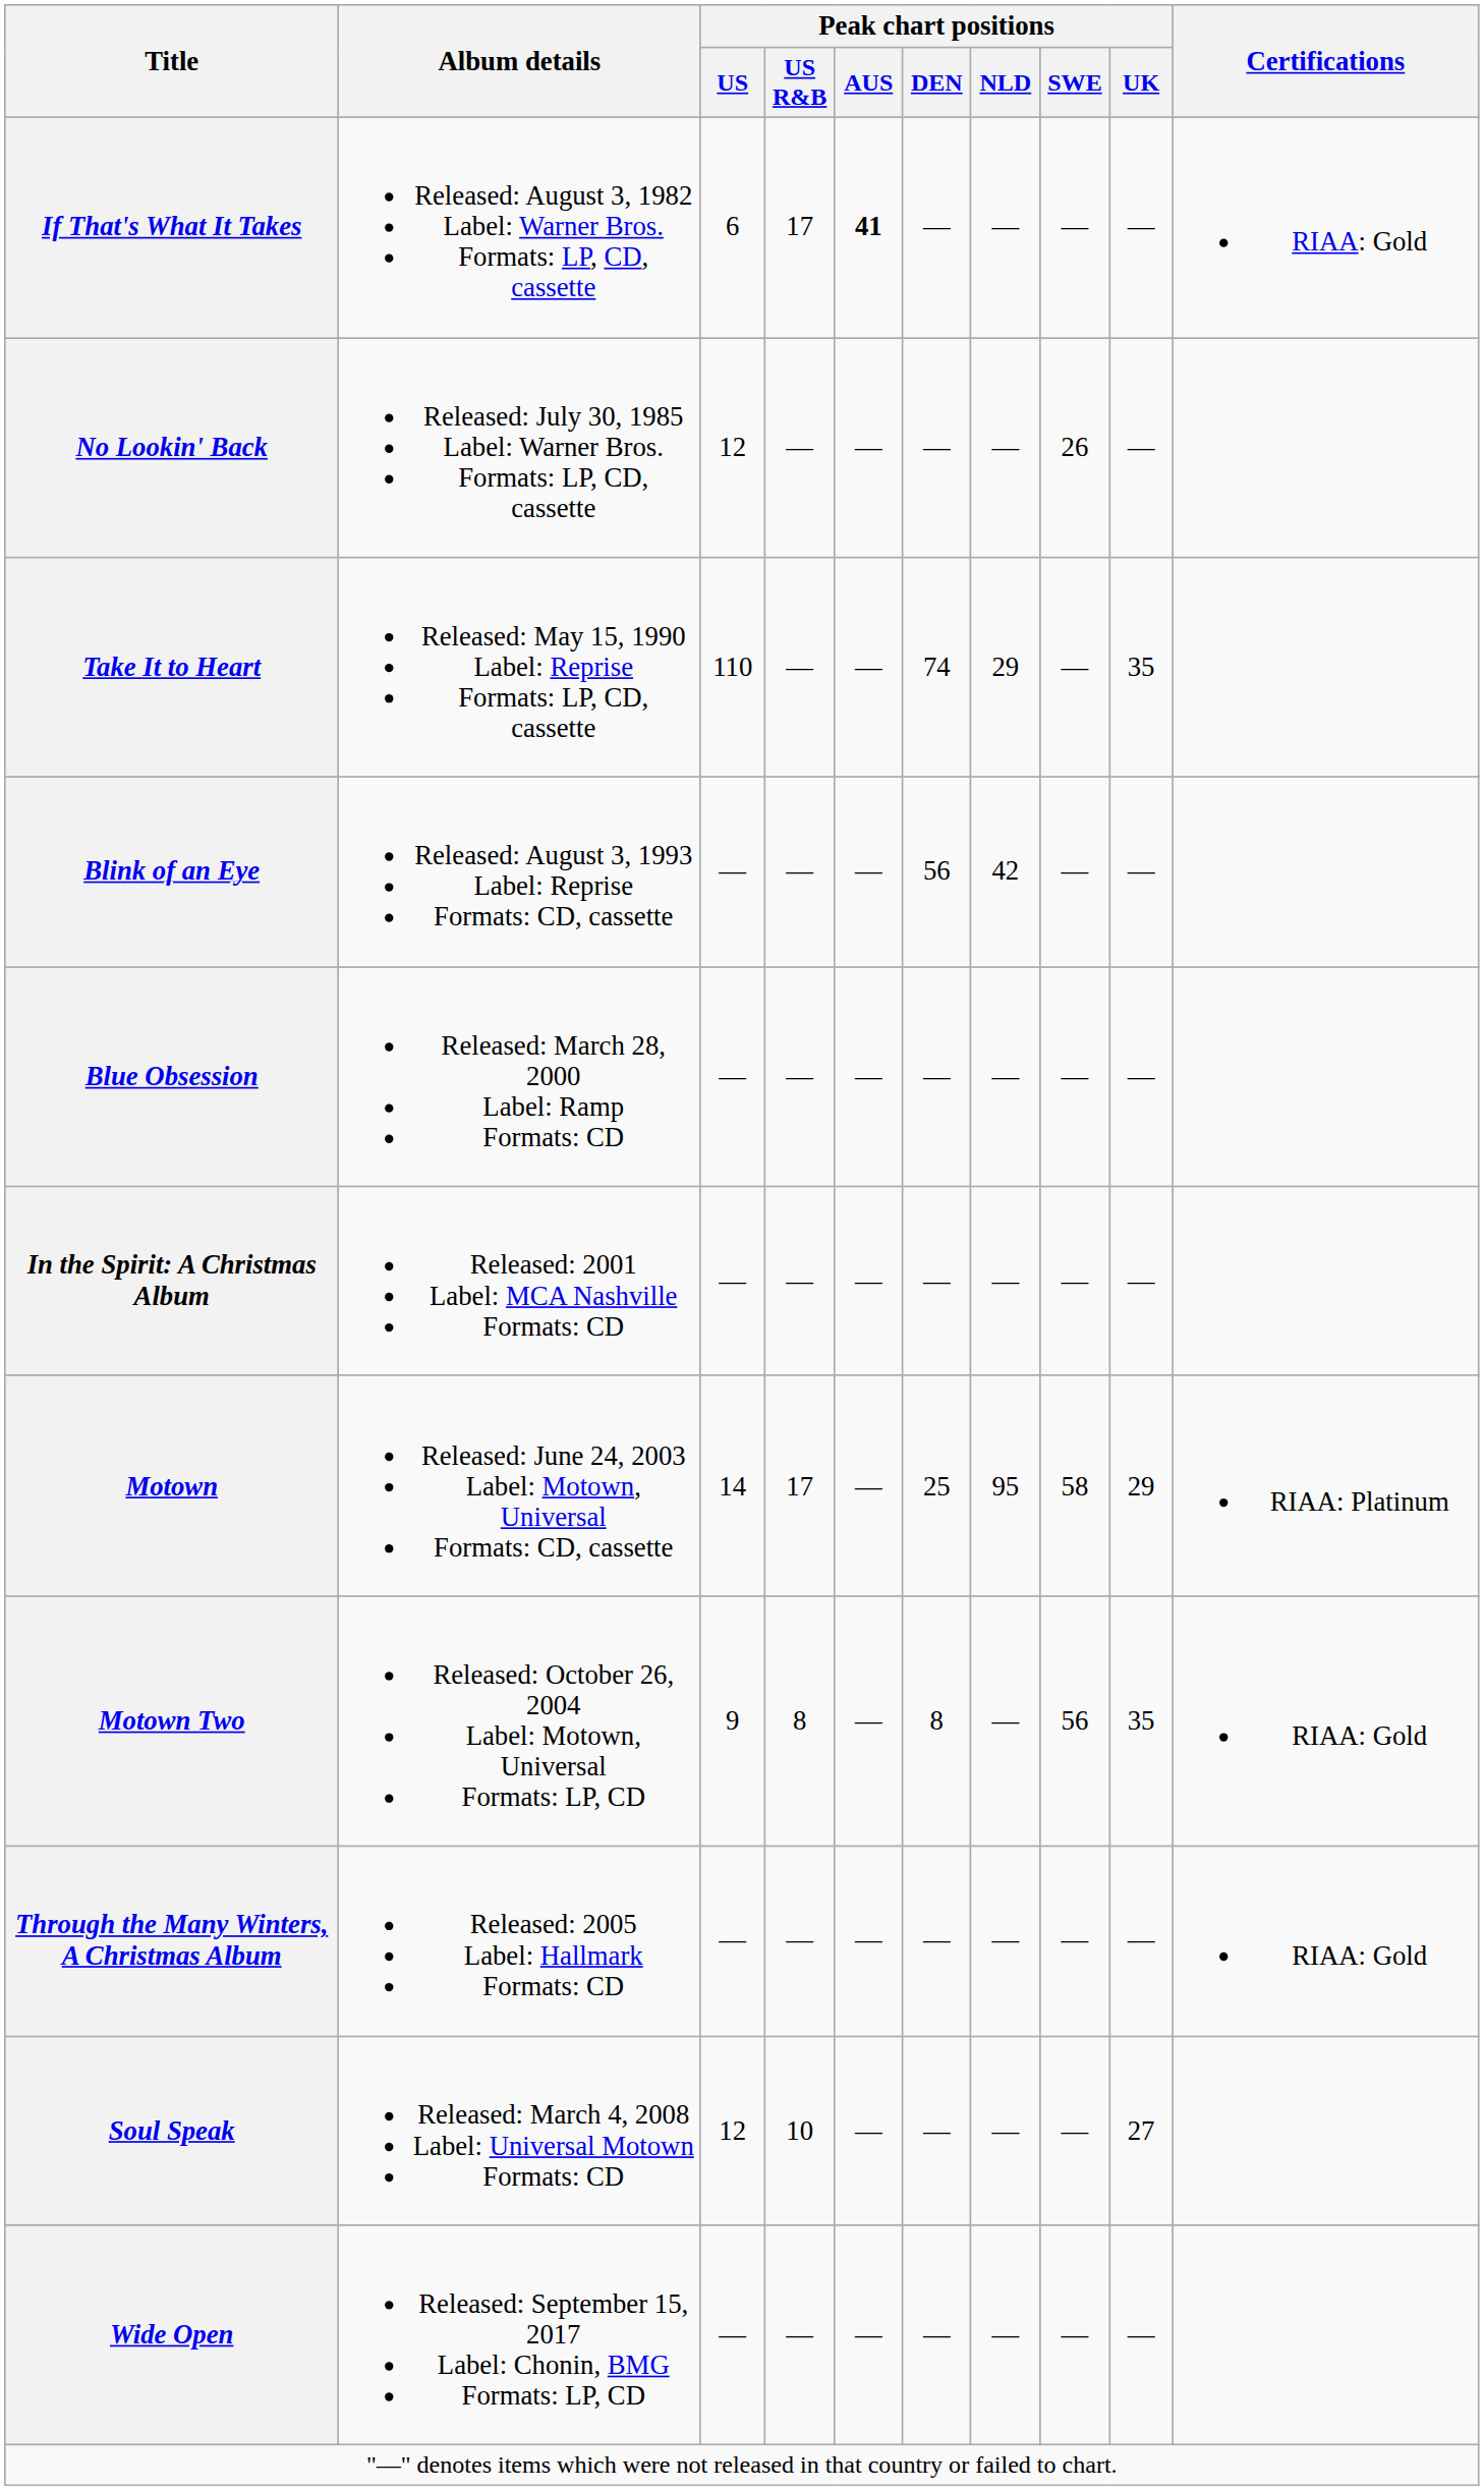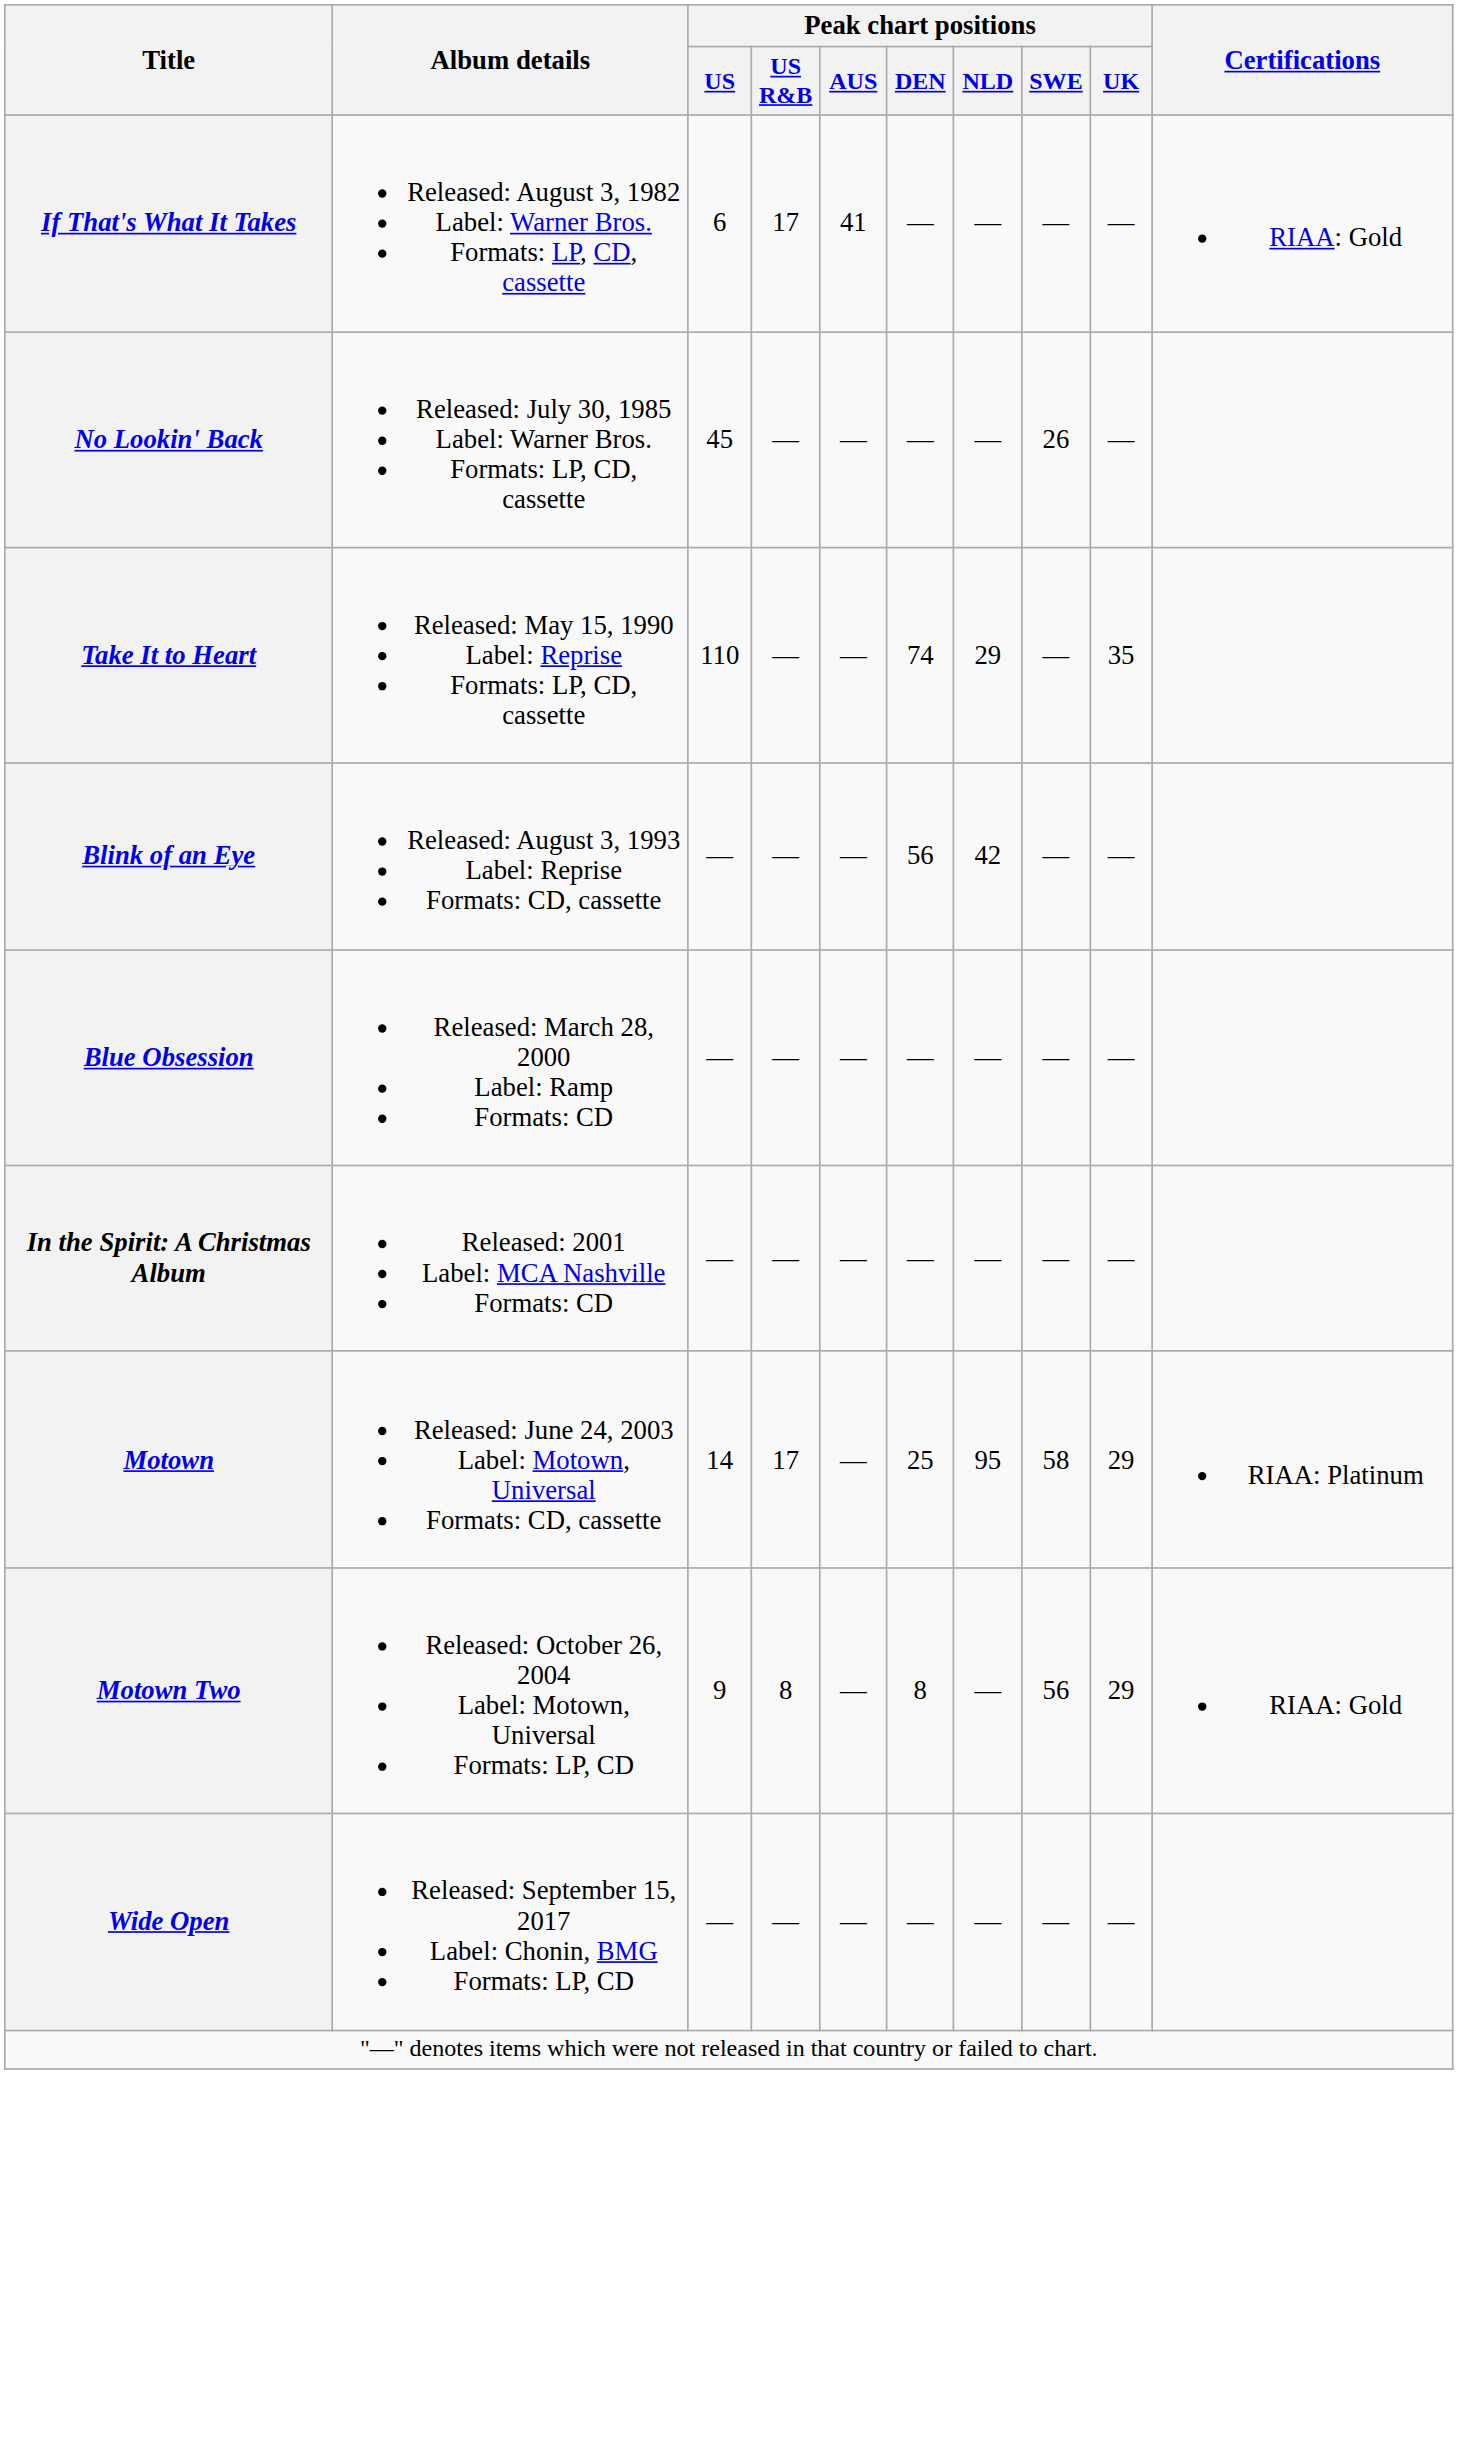 <table class="wikitable plainrowheaders" style="text-align:center;">
 <tr>
 <th scope="col" rowspan="2" style="width:17em;">Title</th>
 <th scope="col" rowspan="2" style="width:17em;">Album details</th>
 <th scope="col" colspan="7">Peak chart positions</th>
 <th scope="col" rowspan="2" style="width:14em;"><a href='#'>Certifications</a></th>
 </tr>
 <tr>
 <th scope="col" style="width:2.5em;font-size:90%;"><a href='#'>US</a><br></th>
 <th scope="col" style="width:2.5em;font-size:90%;"><a href='#'>US R&B</a><br></th>
 <th scope="col" style="width:2.5em;font-size:90%;"><a href='#'>AUS</a><br></th>
 <th scope="col" style="width:2.5em;font-size:90%;"><a href='#'>DEN</a><br></th>
 <th scope="col" style="width:2.5em;font-size:90%;"><a href='#'>NLD</a><br></th>
 <th scope="col" style="width:2.5em;font-size:90%;"><a href='#'>SWE</a><br></th>
 <th scope="col" style="width:2.5em;font-size:90%;"><a href='#'>UK</a><br></th>
 </tr>
 <tr>
 <th scope="row"><em><a href='#'>If That's What It Takes</a></em></th>
 <td><br><ul><li>Released: August 3, 1982</li><li>Label: <a href='#'>Warner Bros.</a></li><li>Formats: <a href='#'>LP</a>, <a href='#'>CD</a>, <a href='#'>cassette</a></li></ul></td>
 <td>6</td>
 <td>17</td>
-<td><strong>41</strong></td>
+<td>41</td>
 <td>—</td>
 <td>—</td>
 <td>—</td>
 <td>—</td>
 <td><br><ul><li><a href='#'>RIAA</a>: Gold</li></ul></td>
 </tr>
 <tr>
 <th scope="row"><em><a href='#'>No Lookin' Back</a></em></th>
 <td><br><ul><li>Released: July 30, 1985</li><li>Label: Warner Bros.</li><li>Formats: LP, CD, cassette</li></ul></td>
-<td>12</td>
+<td>45</td>
 <td>—</td>
 <td>—</td>
 <td>—</td>
 <td>—</td>
 <td>26</td>
 <td>—</td>
 <td></td>
 </tr>
 <tr>
 <th scope="row"><em><a href='#'>Take It to Heart</a></em></th>
 <td><br><ul><li>Released: May 15, 1990</li><li>Label: <a href='#'>Reprise</a></li><li>Formats: LP, CD, cassette</li></ul></td>
 <td>110</td>
 <td>—</td>
 <td>—</td>
 <td>74</td>
 <td>29</td>
 <td>—</td>
 <td>35</td>
 <td></td>
 </tr>
 <tr>
 <th scope="row"><em><a href='#'>Blink of an Eye</a></em></th>
 <td><br><ul><li>Released: August 3, 1993</li><li>Label: Reprise</li><li>Formats: CD, cassette</li></ul></td>
 <td>—</td>
 <td>—</td>
 <td>—</td>
 <td>56</td>
 <td>42</td>
 <td>—</td>
 <td>—</td>
 <td></td>
 </tr>
 <tr>
 <th scope="row"><em><a href='#'>Blue Obsession</a></em></th>
 <td><br><ul><li>Released: March 28, 2000</li><li>Label: Ramp</li><li>Formats: CD</li></ul></td>
 <td>—</td>
 <td>—</td>
 <td>—</td>
 <td>—</td>
 <td>—</td>
 <td>—</td>
 <td>—</td>
 <td></td>
 </tr>
 <tr>
 <th scope="row"><em>In the Spirit: A Christmas Album</em></th>
 <td><br><ul><li>Released: 2001</li><li>Label: <a href='#'>MCA Nashville</a></li><li>Formats: CD</li></ul></td>
 <td>—</td>
 <td>—</td>
 <td>—</td>
 <td>—</td>
 <td>—</td>
 <td>—</td>
 <td>—</td>
 <td></td>
 </tr>
 <tr>
 <th scope="row"><em><a href='#'>Motown</a></em></th>
 <td><br><ul><li>Released: June 24, 2003</li><li>Label: <a href='#'>Motown</a>, <a href='#'>Universal</a></li><li>Formats: CD, cassette</li></ul></td>
 <td>14</td>
 <td>17</td>
 <td>—</td>
 <td>25</td>
 <td>95</td>
 <td>58</td>
 <td>29</td>
 <td><br><ul><li>RIAA: Platinum</li></ul></td>
 </tr>
 <tr>
 <th scope="row"><em><a href='#'>Motown Two</a></em></th>
 <td><br><ul><li>Released: October 26, 2004</li><li>Label: Motown, Universal</li><li>Formats: LP, CD</li></ul></td>
 <td>9</td>
 <td>8</td>
 <td>—</td>
 <td>8</td>
 <td>—</td>
 <td>56</td>
-<td>35</td>
+<td>29</td>
 <td><br><ul><li>RIAA: Gold</li></ul></td>
-</tr>
-<tr>
-<th scope="row"><em><a href='#'>Through the Many Winters, A Christmas Album</a></em></th>
-<td><br><ul><li>Released: 2005</li><li>Label: <a href='#'>Hallmark</a></li><li>Formats: CD</li></ul></td>
-<td>—</td>
-<td>—</td>
-<td>—</td>
-<td>—</td>
-<td>—</td>
-<td>—</td>
-<td>—</td>
-<td><br><ul><li>RIAA: Gold</li></ul></td>
-</tr>
-<tr>
-<th scope="row"><em><a href='#'>Soul Speak</a></em></th>
-<td><br><ul><li>Released: March 4, 2008</li><li>Label: <a href='#'>Universal Motown</a></li><li>Formats: CD</li></ul></td>
-<td>12</td>
-<td>10</td>
-<td>—</td>
-<td>—</td>
-<td>—</td>
-<td>—</td>
-<td>27</td>
-<td></td>
 </tr>
 <tr>
 <th scope="row"><em><a href='#'>Wide Open</a></em></th>
 <td><br><ul><li>Released: September 15, 2017</li><li>Label: Chonin, <a href='#'>BMG</a></li><li>Formats: LP, CD</li></ul></td>
 <td>—</td>
 <td>—</td>
 <td>—</td>
 <td>—</td>
 <td>—</td>
 <td>—</td>
 <td>—</td>
 <td></td>
 </tr>
 <tr>
 <td colspan="10" style="font-size:90%;">"—" denotes items which were not released in that country or failed to chart.</td>
 </tr>
 </table>
